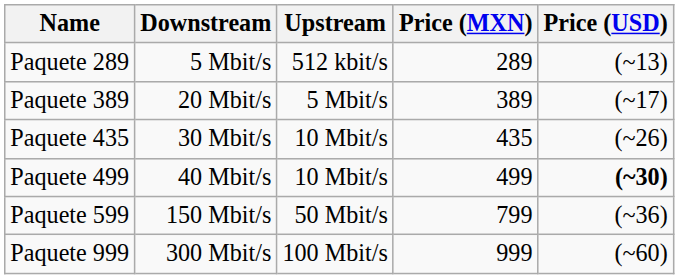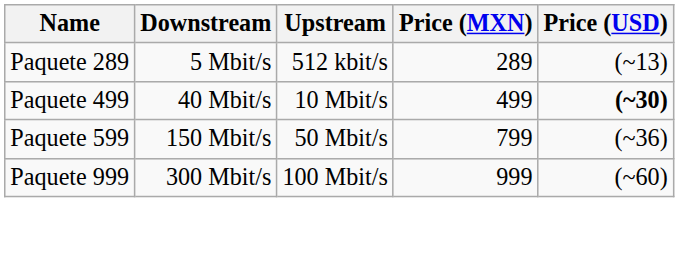 <table class="wikitable">
 <tr>
 <th>Name</th>
 <th>Downstream</th>
 <th>Upstream</th>
 <th>Price (<a href='#'>MXN</a>)</th>
 <th>Price (<a href='#'>USD</a>)</th>
 </tr>
 <tr>
 <td>Paquete 289</td>
 <td align="RIGHT">5 Mbit/s</td>
 <td ALIGN="RIGHT">512 kbit/s</td>
 <td ALIGN="RIGHT">289</td>
 <td align="RIGHT">(~13)</td>
-</tr>
-<tr>
-<td>Paquete 389</td>
-<td ALIGN="RIGHT">20 Mbit/s</td>
-<td align="RIGHT">5 Mbit/s</td>
-<td align="RIGHT">389</td>
-<td ALIGN="RIGHT">(~17)</td>
-</tr>
-<tr>
-<td>Paquete 435</td>
-<td ALIGN="RIGHT">30 Mbit/s</td>
-<td align="RIGHT">10 Mbit/s</td>
-<td align="RIGHT">435</td>
-<td ALIGN="RIGHT">(~26)</td>
 </tr>
 <tr>
 <td>Paquete 499</td>
 <td ALIGN="RIGHT">40 Mbit/s</td>
 <td align="RIGHT">10 Mbit/s</td>
 <td align="RIGHT">499</td>
 <td ALIGN="RIGHT"><strong>(~30)</strong></td>
 </tr>
 <tr>
 <td>Paquete 599</td>
 <td ALIGN="RIGHT">150 Mbit/s</td>
 <td align="RIGHT">50 Mbit/s</td>
 <td align="RIGHT">799</td>
 <td ALIGN="RIGHT">(~36)</td>
 </tr>
 <tr>
 <td>Paquete 999</td>
 <td ALIGN="RIGHT">300 Mbit/s</td>
 <td align="RIGHT">100 Mbit/s</td>
 <td align="RIGHT">999</td>
 <td ALIGN="RIGHT">(~60)</td>
 </tr>
 </table>
